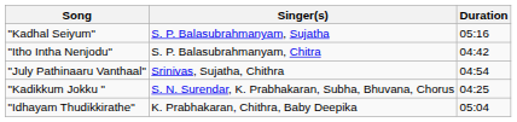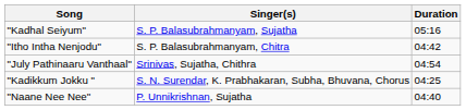 <table class="wikitable" style="font-size:95%;">
 <tr>
 <th>Song</th>
 <th>Singer(s)</th>
 <th>Duration</th>
 </tr>
 <tr>
 <td>"Kadhal Seiyum"</td>
 <td><a href='#'>S. P. Balasubrahmanyam</a>, <a href='#'>Sujatha</a></td>
 <td>05:16</td>
 </tr>
 <tr>
 <td>"Itho Intha Nenjodu"</td>
 <td>S. P. Balasubrahmanyam, <a href='#'>Chitra</a></td>
 <td>04:42</td>
 </tr>
 <tr>
 <td>"July Pathinaaru Vanthaal"</td>
 <td><a href='#'>Srinivas</a>, Sujatha, Chithra</td>
 <td>04:54</td>
 </tr>
 <tr>
 <td>"Kadikkum Jokku "</td>
 <td><a href='#'>S. N. Surendar</a>, K. Prabhakaran, Subha, Bhuvana, Chorus</td>
 <td>04:25</td>
 </tr>
 <tr>
-<td>"Idhayam Thudikkirathe"</td>
-<td>K. Prabhakaran, Chithra, Baby Deepika</td>
-<td>05:04</td>
+<td>"Naane Nee Nee"</td>
+<td><a href='#'>P. Unnikrishnan</a>, Sujatha</td>
+<td>04:40</td>
 </tr>
 </table>
